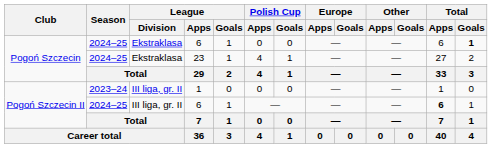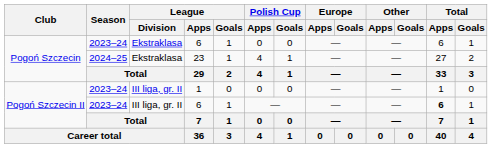 <table class="wikitable" style="text-align: center;">
 <tr>
 <th rowspan="2">Club</th>
 <th rowspan="2">Season</th>
 <th colspan="3">League</th>
 <th colspan="2"><a href='#'>Polish Cup</a></th>
 <th colspan="2">Europe</th>
 <th colspan="2">Other</th>
 <th colspan="2">Total</th>
 </tr>
 <tr>
 <th>Division</th>
 <th>Apps</th>
 <th>Goals</th>
 <th>Apps</th>
 <th>Goals</th>
 <th>Apps</th>
 <th>Goals</th>
 <th>Apps</th>
 <th>Goals</th>
 <th>Apps</th>
 <th>Goals</th>
 </tr>
 <tr>
 <td rowspan="3"><a href='#'>Pogoń Szczecin</a></td>
-<td><a href='#'>2024–25</a></td>
+<td><a href='#'>2023–24</a></td>
 <td><a href='#'>Ekstraklasa</a></td>
 <td>6</td>
 <td>1</td>
 <td>0</td>
 <td>0</td>
 <td colspan="2">—</td>
 <td colspan="2">—</td>
 <td>6</td>
-<td><strong>1</strong></td>
+<td>1</td>
 </tr>
 <tr>
 <td><a href='#'>2024–25</a></td>
 <td>Ekstraklasa</td>
 <td>23</td>
 <td>1</td>
 <td>4</td>
 <td>1</td>
 <td colspan="2">—</td>
 <td colspan="2">—</td>
 <td>27</td>
 <td>2</td>
 </tr>
 <tr>
 <th colspan="2">Total</th>
 <th>29</th>
 <th>2</th>
 <th>4</th>
 <th>1</th>
 <th colspan="2">—</th>
 <th colspan="2">—</th>
 <th>33</th>
 <th>3</th>
 </tr>
 <tr>
 <td rowspan="3"><a href='#'>Pogoń Szczecin II</a></td>
 <td><a href='#'>2023–24</a></td>
 <td><a href='#'>III liga, gr. II</a></td>
 <td>1</td>
 <td>0</td>
 <td>0</td>
 <td>0</td>
 <td colspan="2">—</td>
 <td colspan="2">—</td>
 <td>1</td>
 <td>0</td>
 </tr>
 <tr>
-<td><a href='#'>2024–25</a></td>
+<td><a href='#'>2023–24</a></td>
 <td>III liga, gr. II</td>
 <td>6</td>
 <td>1</td>
 <td colspan="2">—</td>
 <td colspan="2">—</td>
 <td colspan="2">—</td>
 <td><strong>6</strong></td>
 <td>1</td>
 </tr>
 <tr>
 <th colspan="2">Total</th>
 <th>7</th>
 <th>1</th>
 <th>0</th>
 <th>0</th>
 <th colspan="2">—</th>
 <th colspan="2">—</th>
 <th>7</th>
 <th>1</th>
 </tr>
 <tr>
 <th colspan="3">Career total</th>
 <th>36</th>
 <th>3</th>
 <th>4</th>
 <th>1</th>
 <th>0</th>
 <th>0</th>
 <th>0</th>
 <th>0</th>
 <th>40</th>
 <th>4</th>
 </tr>
 </table>
